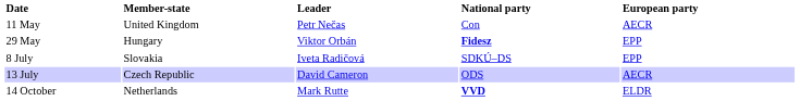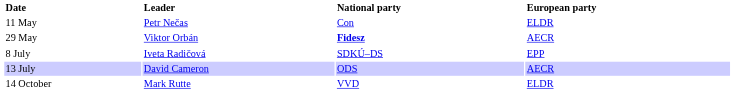 <table border=0 cellpadding=2 cellspacing=2 width=90%>
 <tr ----bgcolor=lightgrey>
 <td><strong>Date</strong></td>
-<td><strong>Member-state</strong></td>
 <td><strong>Leader</strong></td>
 <td><strong>National party</strong></td>
 <td><strong>European party</strong></td>
 </tr>
 <tr ----bgcolor=#CCCCFF>
 <td>11 May</td>
-<td>United Kingdom</td>
 <td><a href='#'>Petr Nečas</a></td>
 <td><a href='#'>Con</a></td>
+<td><a href='#'>ELDR</a></td>
+</tr>
+<tr ----bgcolor=#DDEEFF>
+<td>29 May</td>
+<td><a href='#'>Viktor Orbán</a></td>
+<td><strong><a href='#'>Fidesz</a></strong></td>
 <td><a href='#'>AECR</a></td>
 </tr>
 <tr ----bgcolor=#DDEEFF>
-<td>29 May</td>
-<td>Hungary</td>
-<td><a href='#'>Viktor Orbán</a></td>
-<td><strong><a href='#'>Fidesz</a></strong></td>
-<td><a href='#'>EPP</a></td>
-</tr>
-<tr ----bgcolor=#DDEEFF>
 <td>8 July</td>
-<td>Slovakia</td>
 <td><a href='#'>Iveta Radičová</a></td>
 <td><a href='#'>SDKÚ–DS</a></td>
 <td><a href='#'>EPP</a></td>
 </tr>
 <tr ---- bgcolor=#CCCCFF>
 <td>13 July</td>
-<td>Czech Republic</td>
 <td><a href='#'>David Cameron</a></td>
 <td><a href='#'>ODS</a></td>
 <td><a href='#'>AECR</a></td>
 </tr>
 <tr ----bgcolor=#FFFFDD>
 <td>14 October</td>
-<td>Netherlands</td>
 <td><a href='#'>Mark Rutte</a></td>
-<td><strong><a href='#'>VVD</a></strong></td>
+<td><a href='#'>VVD</a></td>
 <td><a href='#'>ELDR</a></td>
 </tr>
 </table>
